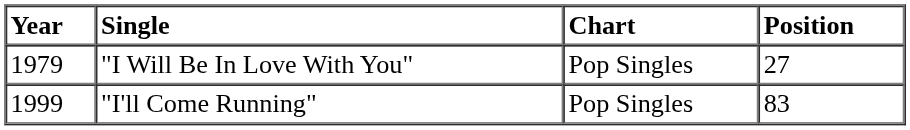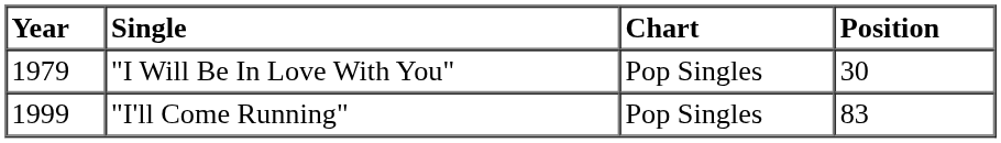 <table border=1 cellspacing=0 cellpadding=2 width="550px">
 <tr>
 <th align="left">Year</th>
 <th align="left">Single</th>
 <th align="left">Chart</th>
 <th align="left">Position</th>
 </tr>
 <tr>
 <td align="left">1979</td>
 <td align="left">"I Will Be In Love With You"</td>
 <td align="left">Pop Singles</td>
-<td align="left">27</td>
+<td align="left">30</td>
 </tr>
 <tr>
 <td align="left">1999</td>
 <td align="left">"I'll Come Running"</td>
 <td align="left">Pop Singles</td>
 <td align="left">83</td>
 </tr>
 <tr>
 </tr>
 </table>
